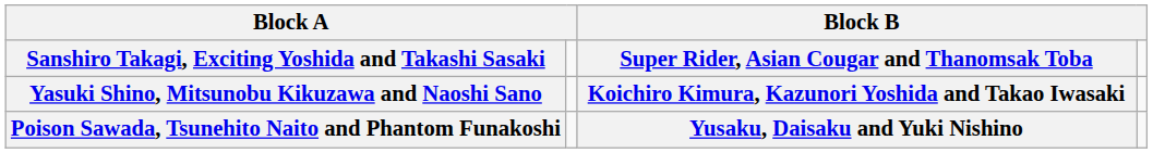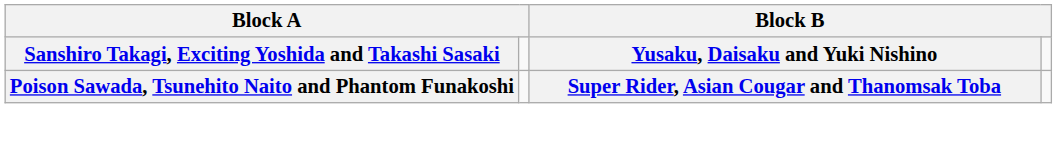 <table class="wikitable" style="margin: 1em auto 1em auto;text-align:center">
 <tr>
 <th colspan="2" style="width:50%">Block A</th>
 <th colspan="2" style="width:50%">Block B</th>
 </tr>
 <tr>
 <th><a href='#'>Sanshiro Takagi</a>, <a href='#'>Exciting Yoshida</a> and <a href='#'>Takashi Sasaki</a></th>
 <td style="white-space:nowrap;"></td>
-<th><a href='#'>Super Rider</a>, <a href='#'>Asian Cougar</a> and <a href='#'>Thanomsak Toba</a></th>
+<th><a href='#'>Yusaku</a>, <a href='#'>Daisaku</a> and Yuki Nishino</th>
 <td></td>
-</tr>
-<tr>
-<th><a href='#'>Yasuki Shino</a>, <a href='#'>Mitsunobu Kikuzawa</a> and <a href='#'>Naoshi Sano</a></th>
-<td></td>
-<th><a href='#'>Koichiro Kimura</a>, <a href='#'>Kazunori Yoshida</a> and Takao Iwasaki</th>
-<td style="white-space:nowrap;"></td>
 </tr>
 <tr>
 <th><a href='#'>Poison Sawada</a>, <a href='#'>Tsunehito Naito</a> and Phantom Funakoshi</th>
 <td></td>
-<th><a href='#'>Yusaku</a>, <a href='#'>Daisaku</a> and Yuki Nishino</th>
+<th><a href='#'>Super Rider</a>, <a href='#'>Asian Cougar</a> and <a href='#'>Thanomsak Toba</a></th>
 <td></td>
 </tr>
 </table>
